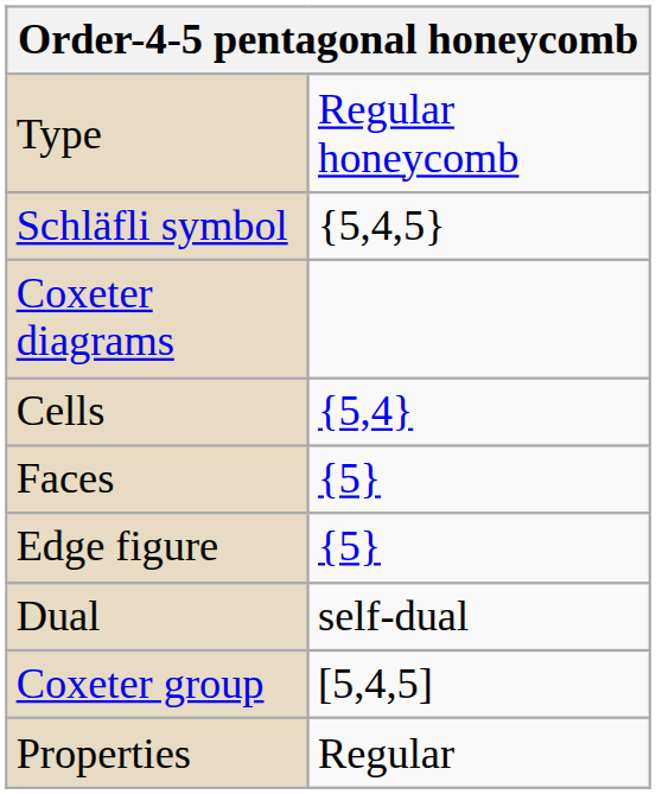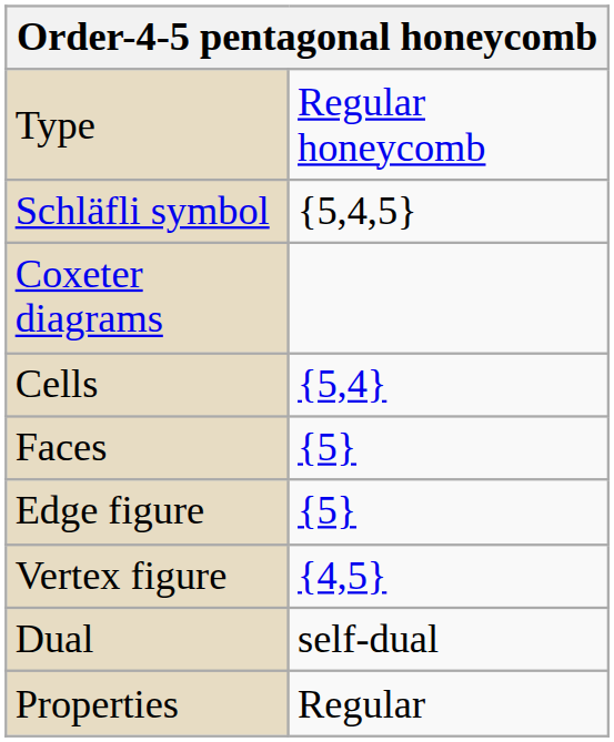 <table class="wikitable" align="right" style="margin-left:10px" width=240>
 <tr>
 <th bgcolor=#e7dcc3 colspan=2>Order-4-5 pentagonal honeycomb</th>
 </tr>
 <tr>
 <td bgcolor=#e7dcc3>Type</td>
 <td><a href='#'>Regular honeycomb</a></td>
 </tr>
 <tr>
 <td bgcolor=#e7dcc3><a href='#'>Schläfli symbol</a></td>
 <td>{5,4,5}</td>
 </tr>
 <tr>
 <td bgcolor=#e7dcc3><a href='#'>Coxeter diagrams</a></td>
 <td></td>
 </tr>
 <tr>
 <td bgcolor=#e7dcc3>Cells</td>
 <td><a href='#'>{5,4}</a> </td>
 </tr>
 <tr>
 <td bgcolor=#e7dcc3>Faces</td>
 <td><a href='#'>{5}</a></td>
 </tr>
 <tr>
 <td bgcolor=#e7dcc3>Edge figure</td>
 <td><a href='#'>{5}</a></td>
 </tr>
 <tr>
+<td bgcolor=#e7dcc3>Vertex figure</td>
+<td><a href='#'>{4,5}</a></td>
+</tr>
+<tr>
 <td bgcolor=#e7dcc3>Dual</td>
 <td>self-dual</td>
-</tr>
-<tr>
-<td bgcolor=#e7dcc3><a href='#'>Coxeter group</a></td>
-<td>[5,4,5]</td>
 </tr>
 <tr>
 <td bgcolor=#e7dcc3>Properties</td>
 <td>Regular</td>
 </tr>
 </table>
